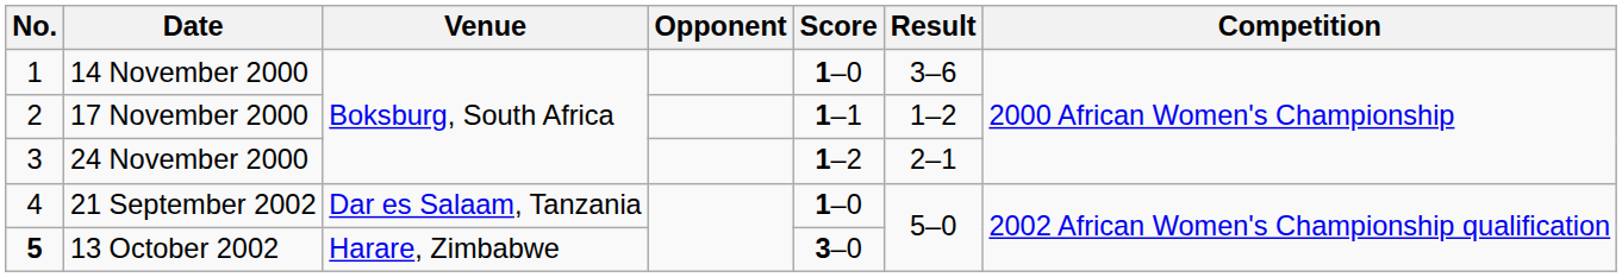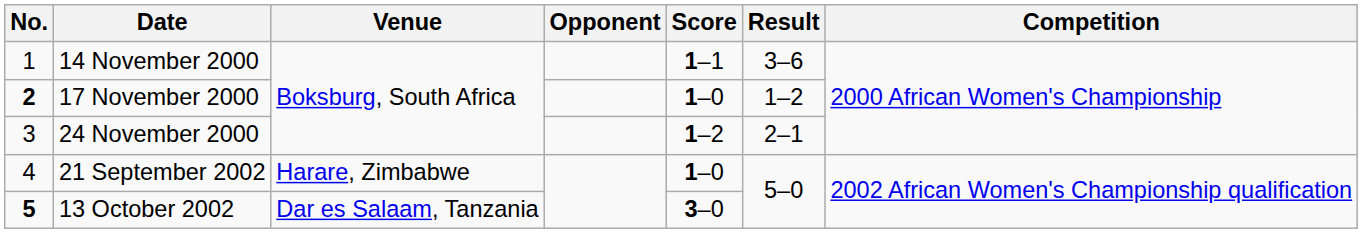 <table class="wikitable">
 <tr>
 <th>No.</th>
 <th>Date</th>
 <th>Venue</th>
 <th>Opponent</th>
 <th>Score</th>
 <th>Result</th>
 <th>Competition</th>
 </tr>
 <tr>
 <td style="text-align:center;">1</td>
 <td>14 November 2000</td>
 <td rowspan=3><a href='#'>Boksburg</a>, South Africa</td>
 <td></td>
-<td style="text-align:center;"><strong>1</strong>–0</td>
+<td style="text-align:center;"><strong>1</strong>–1</td>
 <td style="text-align:center;">3–6</td>
 <td rowspan=3><a href='#'>2000 African Women's Championship</a></td>
 </tr>
 <tr>
-<td style="text-align:center;">2</td>
+<td style="text-align:center;"><strong>2</strong></td>
 <td>17 November 2000</td>
 <td></td>
-<td style="text-align:center;"><strong>1</strong>–1</td>
+<td style="text-align:center;"><strong>1</strong>–0</td>
 <td style="text-align:center;">1–2</td>
 </tr>
 <tr>
 <td style="text-align:center;">3</td>
 <td>24 November 2000</td>
 <td></td>
 <td style="text-align:center;"><strong>1</strong>–2</td>
 <td style="text-align:center;">2–1</td>
 </tr>
 <tr>
 <td style="text-align:center;">4</td>
 <td>21 September 2002</td>
-<td><a href='#'>Dar es Salaam</a>, Tanzania</td>
+<td><a href='#'>Harare</a>, Zimbabwe</td>
 <td rowspan=2></td>
 <td style="text-align:center;"><strong>1</strong>–0</td>
 <td style="text-align:center;" rowspan=2>5–0</td>
 <td rowspan=2><a href='#'>2002 African Women's Championship qualification</a></td>
 </tr>
 <tr>
 <td style="text-align:center;"><strong>5</strong></td>
 <td>13 October 2002</td>
-<td><a href='#'>Harare</a>, Zimbabwe</td>
+<td><a href='#'>Dar es Salaam</a>, Tanzania</td>
 <td style="text-align:center;"><strong>3</strong>–0</td>
 </tr>
 </table>
